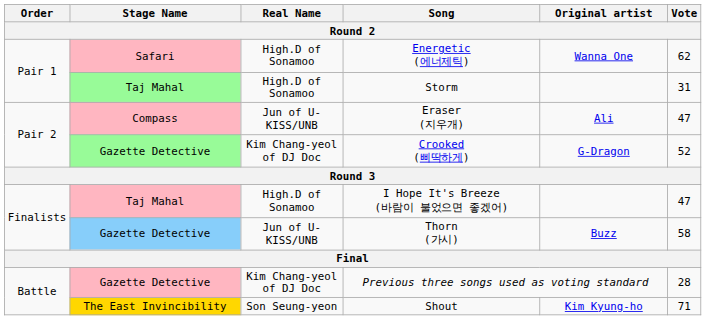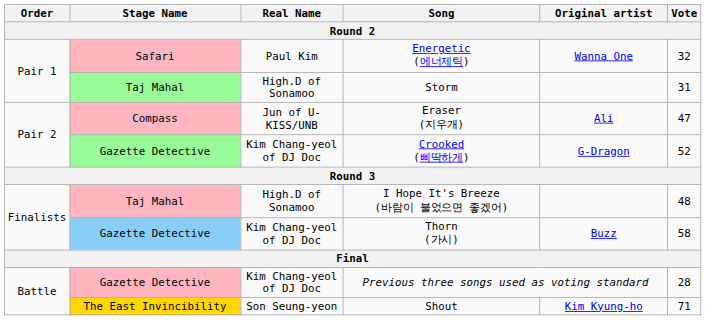 <table class="wikitable" style="text-align:center; width:95%;">
 <tr>
 <th style="width:1%;">Order</th>
 <th style="width:20%;">Stage Name</th>
 <th style="width:12%;">Real Name</th>
 <th style="width:23%;">Song</th>
 <th style="width:15%;">Original artist</th>
 <th style="width:1%;">Vote</th>
 </tr>
 <tr>
 <th colspan=6>Round 2</th>
 </tr>
 <tr>
 <td rowspan=2>Pair 1</td>
 <td bgcolor="lightpink">Safari</td>
-<td>High.D of Sonamoo</td>
+<td>Paul Kim</td>
 <td><a href='#'>Energetic</a><br>(<a href='#'>에너제틱</a>)</td>
 <td><a href='#'>Wanna One</a></td>
-<td>62</td>
+<td>32</td>
 </tr>
 <tr>
 <td bgcolor="palegreen">Taj Mahal</td>
 <td>High.D of Sonamoo</td>
 <td>Storm</td>
 <td></td>
 <td>31</td>
 </tr>
 <tr>
 <td rowspan=2>Pair 2</td>
 <td bgcolor="lightpink">Compass</td>
 <td>Jun of U-KISS/UNB</td>
 <td>Eraser<br>(지우개)</td>
 <td><a href='#'>Ali</a></td>
 <td>47</td>
 </tr>
 <tr>
 <td bgcolor="palegreen">Gazette Detective</td>
 <td>Kim Chang-yeol of DJ Doc</td>
 <td><a href='#'>Crooked</a><br>(<a href='#'>삐딱하게</a>)</td>
 <td><a href='#'>G-Dragon</a></td>
 <td>52</td>
 </tr>
 <tr>
 <th colspan=6>Round 3</th>
 </tr>
 <tr>
 <td rowspan=2>Finalists</td>
 <td bgcolor="lightpink">Taj Mahal</td>
 <td>High.D of Sonamoo</td>
 <td>I Hope It's Breeze<br>(바람이 불었으면 좋겠어)</td>
 <td></td>
-<td>47</td>
+<td>48</td>
 </tr>
 <tr>
 <td bgcolor="lightskyblue">Gazette Detective</td>
-<td>Jun of U-KISS/UNB</td>
+<td>Kim Chang-yeol of DJ Doc</td>
 <td>Thorn<br>(가시)</td>
 <td><a href='#'>Buzz</a></td>
 <td>58</td>
 </tr>
 <tr>
 <th colspan=6>Final</th>
 </tr>
 <tr>
 <td rowspan=2>Battle</td>
 <td bgcolor="lightpink">Gazette Detective</td>
 <td>Kim Chang-yeol of DJ Doc</td>
 <td colspan=2><em>Previous three songs used as voting standard</em></td>
 <td>28</td>
 </tr>
 <tr>
 <td bgcolor="gold">The East Invincibility</td>
 <td>Son Seung-yeon</td>
 <td>Shout</td>
 <td><a href='#'>Kim Kyung-ho</a></td>
 <td>71</td>
 </tr>
 </table>
